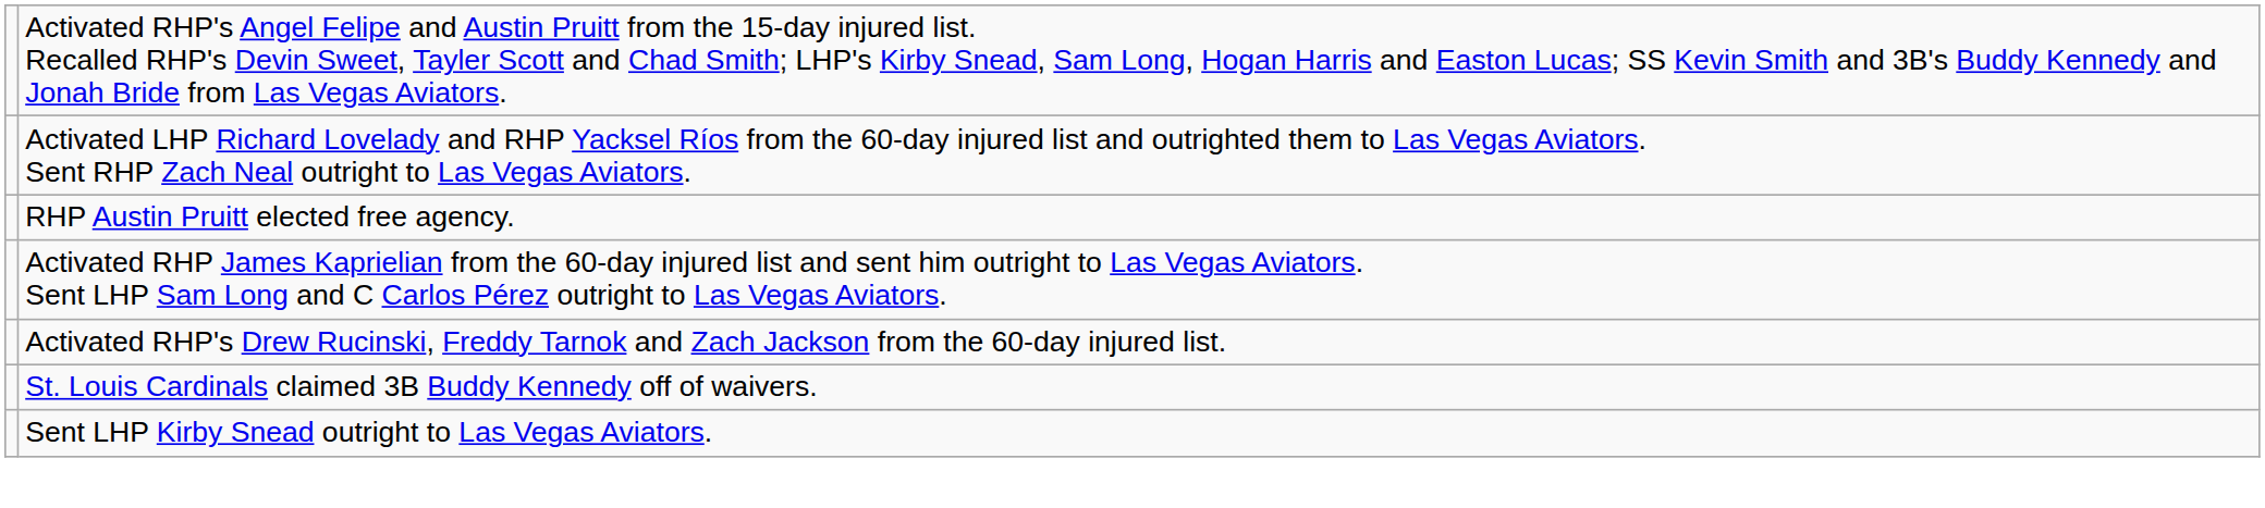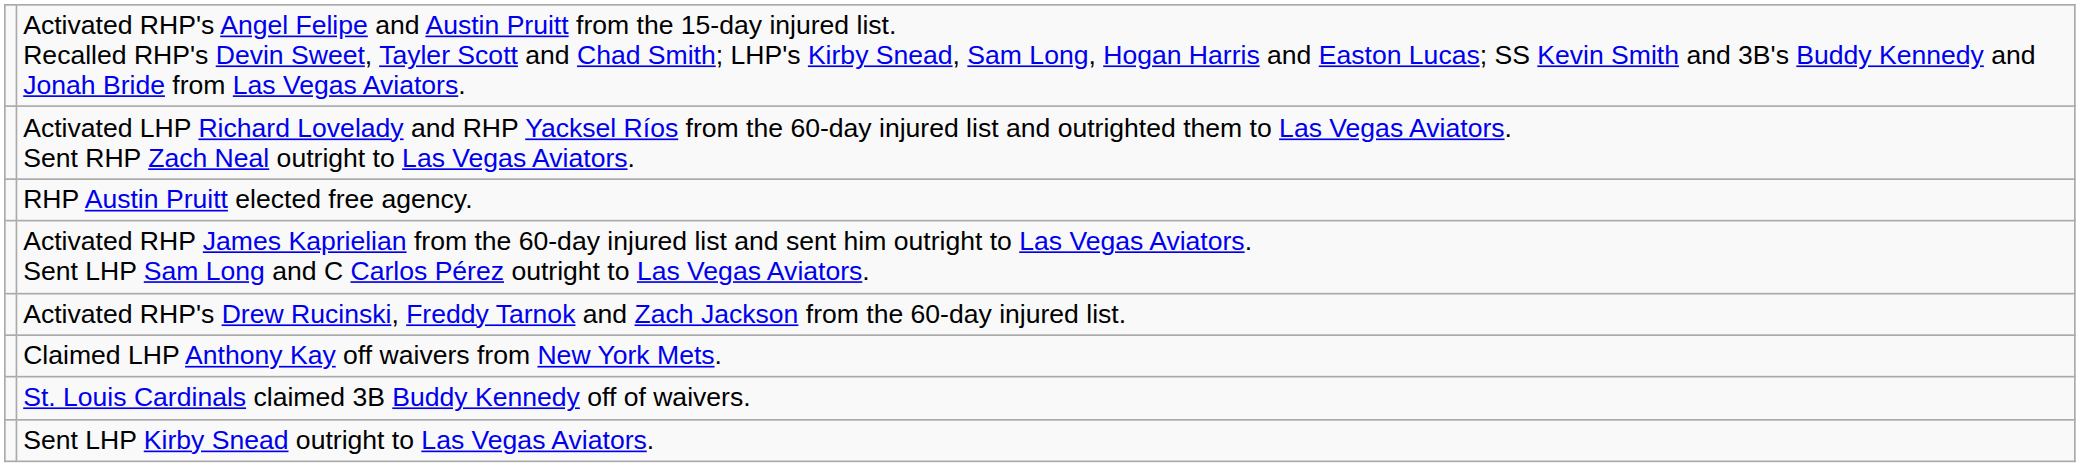 <table class="wikitable">
 <tr>
 <td></td>
 <td>Activated RHP's <a href='#'>Angel Felipe</a> and <a href='#'>Austin Pruitt</a> from the 15-day injured list. <br> Recalled RHP's <a href='#'>Devin Sweet</a>, <a href='#'>Tayler Scott</a> and <a href='#'>Chad Smith</a>; LHP's <a href='#'>Kirby Snead</a>, <a href='#'>Sam Long</a>, <a href='#'>Hogan Harris</a> and <a href='#'>Easton Lucas</a>; SS <a href='#'>Kevin Smith</a> and 3B's <a href='#'>Buddy Kennedy</a> and <a href='#'>Jonah Bride</a> from <a href='#'>Las Vegas Aviators</a>.</td>
 </tr>
 <tr>
 <td></td>
 <td>Activated LHP <a href='#'>Richard Lovelady</a> and RHP <a href='#'>Yacksel Ríos</a> from the 60-day injured list and outrighted them to <a href='#'>Las Vegas Aviators</a>. <br> Sent RHP <a href='#'>Zach Neal</a> outright to <a href='#'>Las Vegas Aviators</a>.</td>
 </tr>
 <tr>
 <td></td>
 <td>RHP <a href='#'>Austin Pruitt</a> elected free agency.</td>
 </tr>
 <tr>
 <td></td>
 <td>Activated RHP <a href='#'>James Kaprielian</a> from the 60-day injured list and sent him outright to <a href='#'>Las Vegas Aviators</a>. <br> Sent LHP <a href='#'>Sam Long</a> and C <a href='#'>Carlos Pérez</a> outright to <a href='#'>Las Vegas Aviators</a>.</td>
 </tr>
 <tr>
 <td></td>
 <td>Activated RHP's <a href='#'>Drew Rucinski</a>, <a href='#'>Freddy Tarnok</a> and <a href='#'>Zach Jackson</a> from the 60-day injured list.</td>
 </tr>
 <tr>
 <td></td>
+<td>Claimed LHP <a href='#'>Anthony Kay</a> off waivers from <a href='#'>New York Mets</a>.</td>
+</tr>
+<tr>
+<td></td>
 <td><a href='#'>St. Louis Cardinals</a> claimed 3B <a href='#'>Buddy Kennedy</a> off of waivers.</td>
 </tr>
 <tr>
 <td></td>
 <td>Sent LHP <a href='#'>Kirby Snead</a> outright to <a href='#'>Las Vegas Aviators</a>.</td>
 </tr>
 </table>
